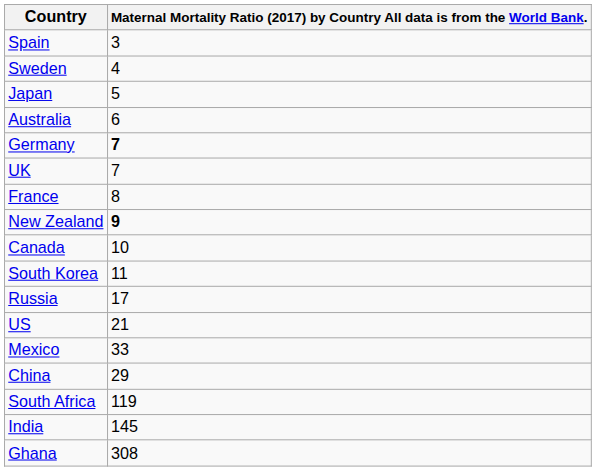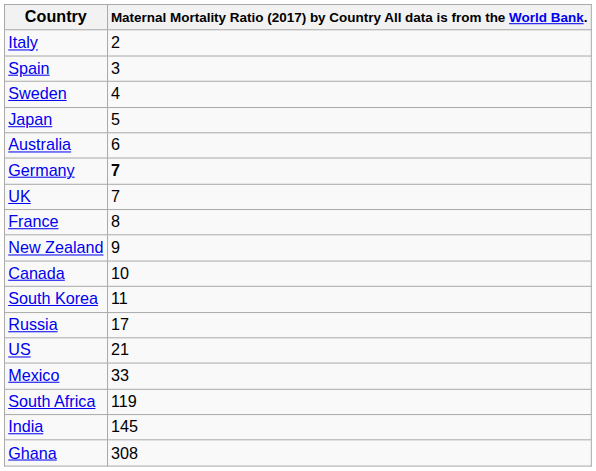 <table class="wikitable sortable">
 <tr>
 <th>Country</th>
 <th><small>Maternal Mortality Ratio (2017) by Country All data is from the <a href='#'>World Bank</a>.</small></th>
+</tr>
+<tr>
+<td><a href='#'>Italy</a></td>
+<td>2</td>
 </tr>
 <tr>
 <td><a href='#'>Spain</a></td>
 <td>3</td>
 </tr>
 <tr>
 <td><a href='#'>Sweden</a></td>
 <td>4</td>
 </tr>
 <tr>
 <td><a href='#'>Japan</a></td>
 <td>5</td>
 </tr>
 <tr>
 <td><a href='#'>Australia</a></td>
 <td>6</td>
 </tr>
 <tr>
 <td><a href='#'>Germany</a></td>
 <td><strong>7</strong></td>
 </tr>
 <tr>
 <td><a href='#'>UK</a></td>
 <td>7</td>
 </tr>
 <tr>
 <td><a href='#'>France</a></td>
 <td>8</td>
 </tr>
 <tr>
 <td><a href='#'>New Zealand</a></td>
-<td><strong>9</strong></td>
+<td>9</td>
 </tr>
 <tr>
 <td><a href='#'>Canada</a></td>
 <td>10</td>
 </tr>
 <tr>
 <td><a href='#'>South Korea</a></td>
 <td>11</td>
 </tr>
 <tr>
 <td><a href='#'>Russia</a></td>
 <td>17</td>
 </tr>
 <tr>
 <td><a href='#'>US</a></td>
 <td>21</td>
 </tr>
 <tr>
 <td><a href='#'>Mexico</a></td>
 <td>33</td>
 </tr>
 <tr>
-<td><a href='#'>China</a></td>
-<td>29</td>
-</tr>
-<tr>
 <td><a href='#'>South Africa</a></td>
 <td>119</td>
 </tr>
 <tr>
 <td><a href='#'>India</a></td>
 <td>145</td>
 </tr>
 <tr>
 <td><a href='#'>Ghana</a></td>
 <td>308</td>
 </tr>
 </table>
